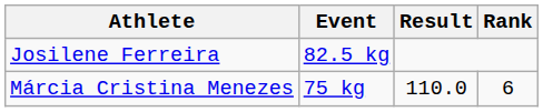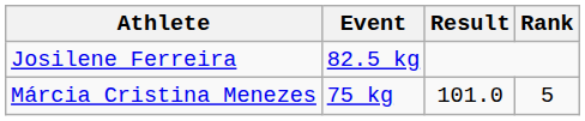 <table class="wikitable">
 <tr>
 <th>Athlete</th>
 <th>Event</th>
 <th>Result</th>
 <th>Rank</th>
 </tr>
 <tr>
 <td><a href='#'>Josilene Ferreira</a></td>
 <td><a href='#'>82.5 kg</a></td>
 <td align="center" colspan=2></td>
 </tr>
 <tr>
 <td><a href='#'>Márcia Cristina Menezes</a></td>
 <td><a href='#'>75 kg</a></td>
-<td align="center">110.0</td>
-<td align="center">6</td>
+<td align="center">101.0</td>
+<td align="center">5</td>
 </tr>
 </table>
